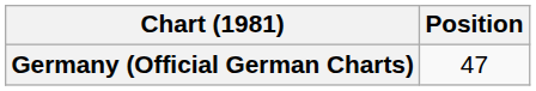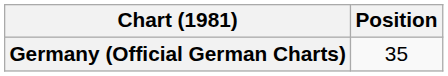 <table class="wikitable plainrowheaders" style="text-align:center">
 <tr>
 <th scope="col">Chart (1981)</th>
 <th scope="col">Position</th>
 </tr>
 <tr>
 <th scope="row">Germany (Official German Charts)</th>
-<td>47</td>
+<td>35</td>
 </tr>
 </table>
